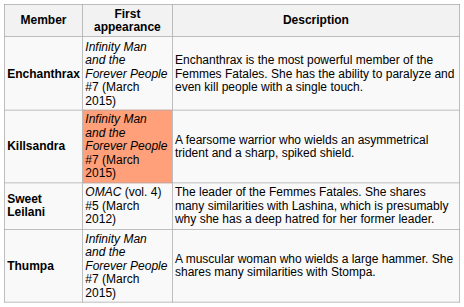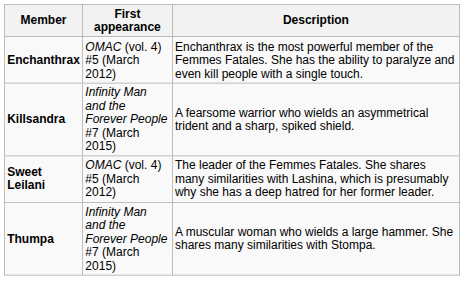 <table class="wikitable">
 <tr>
 <th width="13%">Member</th>
 <th width="20%">First appearance</th>
 <th width="67%">Description</th>
 </tr>
 <tr>
 <td><strong>Enchanthrax</strong></td>
-<td><em>Infinity Man and the Forever People</em> #7 (March 2015)</td>
+<td><em>OMAC</em> (vol. 4) #5 (March 2012)</td>
 <td>Enchanthrax is the most powerful member of the Femmes Fatales. She has the ability to paralyze and even kill people with a single touch.</td>
 </tr>
 <tr>
 <td><strong>Killsandra</strong></td>
-<td style="background: lightsalmon;"><em>Infinity Man and the Forever People</em> #7 (March 2015)</td>
+<td><em>Infinity Man and the Forever People</em> #7 (March 2015)</td>
 <td>A fearsome warrior who wields an asymmetrical trident and a sharp, spiked shield.</td>
 </tr>
 <tr>
 <td><strong>Sweet Leilani</strong></td>
 <td><em>OMAC</em> (vol. 4) #5 (March 2012)</td>
 <td>The leader of the Femmes Fatales. She shares many similarities with Lashina, which is presumably why she has a deep hatred for her former leader.</td>
 </tr>
 <tr>
 <td><strong>Thumpa</strong></td>
 <td><em>Infinity Man and the Forever People</em> #7 (March 2015)</td>
 <td>A muscular woman who wields a large hammer. She shares many similarities with Stompa.</td>
 </tr>
 </table>
